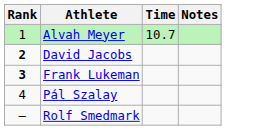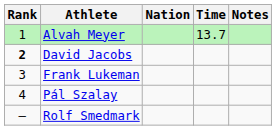 <table class="wikitable sortable" style="text-align:center">
 <tr>
 <th>Rank</th>
 <th>Athlete</th>
+<th>Nation</th>
 <th>Time</th>
 <th>Notes</th>
 </tr>
 <tr style="background:#bbf3bb;">
 <td>1</td>
 <td align=left><a href='#'>Alvah Meyer</a></td>
-<td>10.7</td>
+<td align=left></td>
+<td>13.7</td>
 <td></td>
 </tr>
 <tr>
 <td><strong>2</strong></td>
 <td align=left><a href='#'>David Jacobs</a></td>
+<td align=left></td>
 <td></td>
 <td></td>
 </tr>
 <tr>
-<td><strong>3</strong></td>
+<td>3</td>
 <td align=left><a href='#'>Frank Lukeman</a></td>
+<td align=left></td>
 <td></td>
 <td></td>
 </tr>
 <tr>
 <td>4</td>
 <td align=left><a href='#'>Pál Szalay</a></td>
+<td align=left></td>
 <td></td>
 <td></td>
 </tr>
 <tr>
 <td>—</td>
 <td align=left><a href='#'>Rolf Smedmark</a></td>
+<td align=left></td>
 <td></td>
 <td></td>
 </tr>
 </table>
